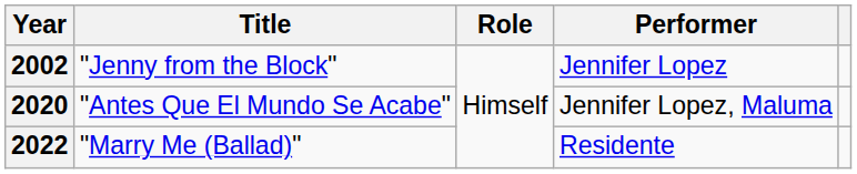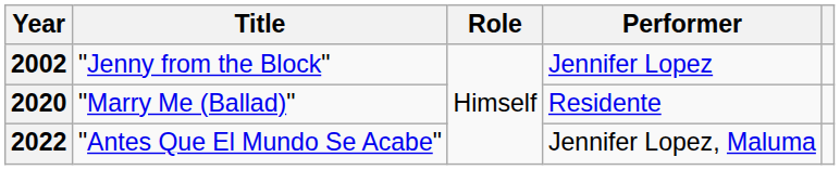 <table class="wikitable plainrowheaders sortable" style="margin-right: 0;">
 <tr>
 <th scope="col">Year</th>
 <th scope="col">Title</th>
 <th scope="col">Role</th>
 <th scope="col">Performer</th>
 <th scope="col"></th>
 </tr>
 <tr>
 <th scope="row">2002</th>
 <td>"<a href='#'>Jenny from the Block</a>"</td>
 <td rowspan=3>Himself</td>
 <td><a href='#'>Jennifer Lopez</a></td>
 <td style="text-align: center;"></td>
 </tr>
 <tr>
 <th scope="row">2020</th>
+<td>"<a href='#'>Marry Me (Ballad)</a>"</td>
+<td><a href='#'>Residente</a></td>
+<td style="text-align: center;"></td>
+</tr>
+<tr>
+<th scope="row">2022</th>
 <td>"<a href='#'>Antes Que El Mundo Se Acabe</a>"</td>
 <td>Jennifer Lopez, <a href='#'>Maluma</a></td>
 <td style="text-align: center;"></td>
 </tr>
-<tr>
-<th scope="row">2022</th>
-<td>"<a href='#'>Marry Me (Ballad)</a>"</td>
-<td><a href='#'>Residente</a></td>
-<td style="text-align: center;"></td>
-</tr>
 </table>
